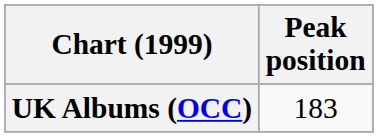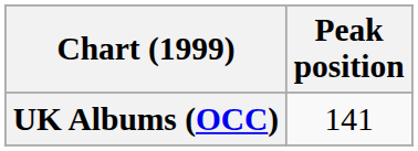 <table class="wikitable plainrowheaders" style="text-align:center">
 <tr>
 <th scope="col">Chart (1999)</th>
 <th scope="col">Peak<br> position</th>
 </tr>
 <tr>
 <th scope="row">UK Albums (<a href='#'>OCC</a>)</th>
-<td>183</td>
+<td>141</td>
 </tr>
 </table>
